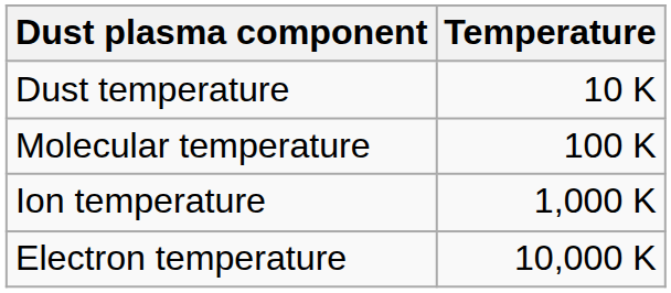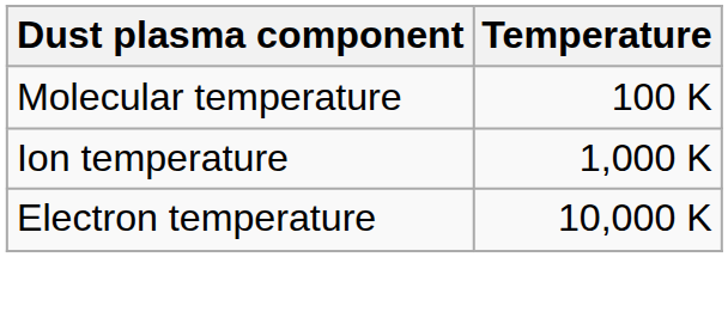 <table class="wikitable" style="margin:auto;">
 <tr>
 <th>Dust plasma component</th>
 <th>Temperature</th>
-</tr>
-<tr>
-<td>Dust temperature</td>
-<td align=right>10 K</td>
 </tr>
 <tr>
 <td>Molecular temperature</td>
 <td align=right>100 K</td>
 </tr>
 <tr>
 <td>Ion temperature</td>
 <td align=right>1,000 K</td>
 </tr>
 <tr>
 <td>Electron temperature</td>
 <td align=right>10,000 K</td>
 </tr>
 </table>
